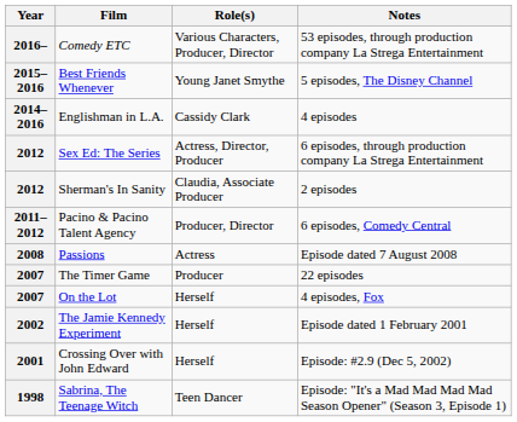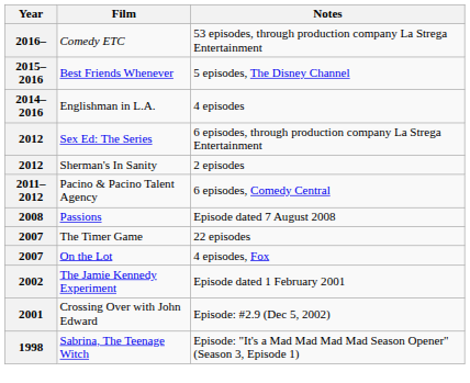 <table class="wikitable plainrowheaders sortable">
 <tr>
 <th scope="row" ! scope="col">Year</th>
 <th scope="col">Film</th>
-<th scope="col">Role(s)</th>
 <th scope="col" ! class="unsortable">Notes</th>
 </tr>
 <tr>
 <th scope="row">2016–</th>
 <td><em>Comedy ETC</em></td>
-<td>Various Characters, Producer, Director</td>
 <td>53 episodes, through production company La Strega Entertainment</td>
 </tr>
 <tr>
 <th scope="row">2015–2016</th>
 <td><a href='#'>Best Friends Whenever</a></td>
-<td>Young Janet Smythe</td>
 <td>5 episodes, <a href='#'>The Disney Channel</a></td>
 </tr>
 <tr>
 <th scope="row">2014–2016</th>
 <td>Englishman in L.A.</td>
-<td>Cassidy Clark</td>
 <td>4 episodes</td>
 </tr>
 <tr>
 <th scope="row">2012</th>
 <td><a href='#'>Sex Ed: The Series</a></td>
-<td>Actress, Director, Producer</td>
 <td>6 episodes, through production company La Strega Entertainment</td>
 </tr>
 <tr>
 <th scope="row">2012</th>
 <td>Sherman's In Sanity</td>
-<td>Claudia, Associate Producer</td>
 <td>2 episodes</td>
 </tr>
 <tr>
 <th scope="row">2011–2012</th>
 <td>Pacino & Pacino Talent Agency</td>
-<td>Producer, Director</td>
 <td>6 episodes, <a href='#'>Comedy Central</a></td>
 </tr>
 <tr>
 <th scope="row">2008</th>
 <td><a href='#'>Passions</a></td>
-<td>Actress</td>
 <td>Episode dated 7 August 2008</td>
 </tr>
 <tr>
 <th scope="row">2007</th>
 <td>The Timer Game</td>
-<td>Producer</td>
 <td>22 episodes</td>
 </tr>
 <tr>
 <th scope="row">2007</th>
 <td><a href='#'>On the Lot</a></td>
-<td>Herself</td>
 <td>4 episodes, <a href='#'>Fox</a></td>
 </tr>
 <tr>
 <th scope="row">2002</th>
 <td><a href='#'>The Jamie Kennedy Experiment</a></td>
-<td>Herself</td>
 <td>Episode dated 1 February 2001</td>
 </tr>
 <tr>
 <th scope="row">2001</th>
 <td>Crossing Over with John Edward</td>
-<td>Herself</td>
 <td>Episode: #2.9 (Dec 5, 2002)</td>
 </tr>
 <tr>
 <th scope="row">1998</th>
 <td><a href='#'>Sabrina, The Teenage Witch</a></td>
-<td>Teen Dancer</td>
 <td>Episode: "It's a Mad Mad Mad Mad Season Opener" (Season 3, Episode 1)</td>
 </tr>
 </table>
